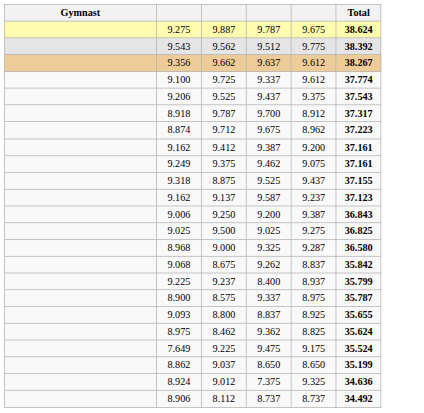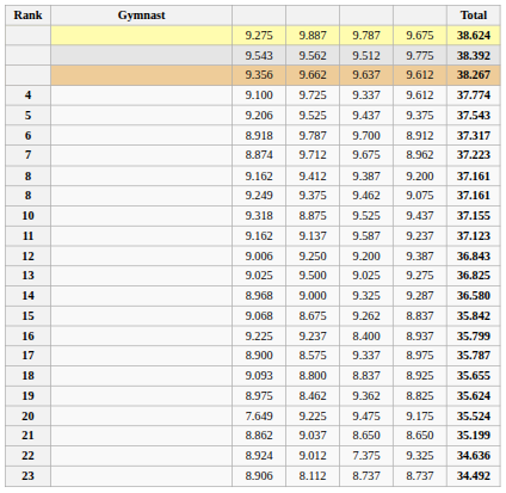 <table class="wikitable sortable" style="text-align:center; font-size:95%">
 <tr>
+<th scope="col" style="width:50px;">Rank</th>
 <th scope="col" style="width:220px;">Gymnast</th>
 <th scope="col" style="width:60px;"></th>
 <th scope="col" style="width:60px;"></th>
 <th scope="col" style="width:60px;"></th>
 <th scope="col" style="width:60px;"></th>
 <th scope="col" style="width:60px;">Total</th>
 </tr>
 <tr style="background:#fffcaf;">
+<th scope=row style="text-align:center"></th>
 <td align=left></td>
 <td>9.275</td>
 <td>9.887</td>
 <td>9.787</td>
 <td>9.675</td>
 <td><strong>38.624</strong></td>
 </tr>
 <tr style="background:#e5e5e5;">
+<th scope=row style="text-align:center"></th>
 <td align=left></td>
 <td>9.543</td>
 <td>9.562</td>
 <td>9.512</td>
 <td>9.775</td>
 <td><strong>38.392</strong></td>
 </tr>
 <tr style="background:#ec9;">
+<th scope=row style="text-align:center"></th>
 <td align=left></td>
 <td>9.356</td>
 <td>9.662</td>
 <td>9.637</td>
 <td>9.612</td>
 <td><strong>38.267</strong></td>
 </tr>
 <tr>
+<th scope=row style="text-align:center">4</th>
 <td align=left></td>
 <td>9.100</td>
 <td>9.725</td>
 <td>9.337</td>
 <td>9.612</td>
 <td><strong>37.774</strong></td>
 </tr>
 <tr>
+<th scope=row style="text-align:center">5</th>
 <td align=left></td>
 <td>9.206</td>
 <td>9.525</td>
 <td>9.437</td>
 <td>9.375</td>
 <td><strong>37.543</strong></td>
 </tr>
 <tr>
+<th scope=row style="text-align:center">6</th>
 <td align=left></td>
 <td>8.918</td>
 <td>9.787</td>
 <td>9.700</td>
 <td>8.912</td>
 <td><strong>37.317</strong></td>
 </tr>
 <tr>
+<th scope=row style="text-align:center">7</th>
 <td align=left></td>
 <td>8.874</td>
 <td>9.712</td>
 <td>9.675</td>
 <td>8.962</td>
 <td><strong>37.223</strong></td>
 </tr>
 <tr>
+<th scope=row style="text-align:center">8</th>
 <td align=left></td>
 <td>9.162</td>
 <td>9.412</td>
 <td>9.387</td>
 <td>9.200</td>
 <td><strong>37.161</strong></td>
 </tr>
 <tr>
+<th scope=row style="text-align:center">8</th>
 <td align=left></td>
 <td>9.249</td>
 <td>9.375</td>
 <td>9.462</td>
 <td>9.075</td>
 <td><strong>37.161</strong></td>
 </tr>
 <tr>
+<th scope=row style="text-align:center">10</th>
 <td align=left></td>
 <td>9.318</td>
 <td>8.875</td>
 <td>9.525</td>
 <td>9.437</td>
 <td><strong>37.155</strong></td>
 </tr>
 <tr>
+<th scope=row style="text-align:center">11</th>
 <td align=left></td>
 <td>9.162</td>
 <td>9.137</td>
 <td>9.587</td>
 <td>9.237</td>
 <td><strong>37.123</strong></td>
 </tr>
 <tr>
+<th scope=row style="text-align:center">12</th>
 <td align=left></td>
 <td>9.006</td>
 <td>9.250</td>
 <td>9.200</td>
 <td>9.387</td>
 <td><strong>36.843</strong></td>
 </tr>
 <tr>
+<th scope=row style="text-align:center">13</th>
 <td align=left></td>
 <td>9.025</td>
 <td>9.500</td>
 <td>9.025</td>
 <td>9.275</td>
 <td><strong>36.825</strong></td>
 </tr>
 <tr>
+<th scope=row style="text-align:center">14</th>
 <td align=left></td>
 <td>8.968</td>
 <td>9.000</td>
 <td>9.325</td>
 <td>9.287</td>
 <td><strong>36.580</strong></td>
 </tr>
 <tr>
+<th scope=row style="text-align:center">15</th>
 <td align=left></td>
 <td>9.068</td>
 <td>8.675</td>
 <td>9.262</td>
 <td>8.837</td>
 <td><strong>35.842</strong></td>
 </tr>
 <tr>
+<th scope=row style="text-align:center">16</th>
 <td align=left></td>
 <td>9.225</td>
 <td>9.237</td>
 <td>8.400</td>
 <td>8.937</td>
 <td><strong>35.799</strong></td>
 </tr>
 <tr>
+<th scope=row style="text-align:center">17</th>
 <td align=left></td>
 <td>8.900</td>
 <td>8.575</td>
 <td>9.337</td>
 <td>8.975</td>
 <td><strong>35.787</strong></td>
 </tr>
 <tr>
+<th scope=row style="text-align:center">18</th>
 <td align=left></td>
 <td>9.093</td>
 <td>8.800</td>
 <td>8.837</td>
 <td>8.925</td>
 <td><strong>35.655</strong></td>
 </tr>
 <tr>
+<th scope=row style="text-align:center">19</th>
 <td align=left></td>
 <td>8.975</td>
 <td>8.462</td>
 <td>9.362</td>
 <td>8.825</td>
 <td><strong>35.624</strong></td>
 </tr>
 <tr>
+<th scope=row style="text-align:center">20</th>
 <td align=left></td>
 <td>7.649</td>
 <td>9.225</td>
 <td>9.475</td>
 <td>9.175</td>
 <td><strong>35.524</strong></td>
 </tr>
 <tr>
+<th scope=row style="text-align:center">21</th>
 <td align=left></td>
 <td>8.862</td>
 <td>9.037</td>
 <td>8.650</td>
 <td>8.650</td>
 <td><strong>35.199</strong></td>
 </tr>
 <tr>
+<th scope=row style="text-align:center">22</th>
 <td align=left></td>
 <td>8.924</td>
 <td>9.012</td>
 <td>7.375</td>
 <td>9.325</td>
 <td><strong>34.636</strong></td>
 </tr>
 <tr>
+<th scope=row style="text-align:center">23</th>
 <td align=left></td>
 <td>8.906</td>
 <td>8.112</td>
 <td>8.737</td>
 <td>8.737</td>
 <td><strong>34.492</strong></td>
 </tr>
 </table>
